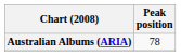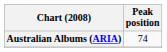 <table class="wikitable sortable plainrowheaders" style="text-align:center">
 <tr>
 <th scope="col">Chart (2008)</th>
 <th scope="col">Peak<br> position</th>
 </tr>
 <tr>
 <th scope="row">Australian Albums (<a href='#'>ARIA</a>)</th>
-<td>78</td>
+<td>74</td>
 </tr>
 <tr>
 </tr>
 <tr>
 </tr>
 <tr>
 </tr>
 </table>
